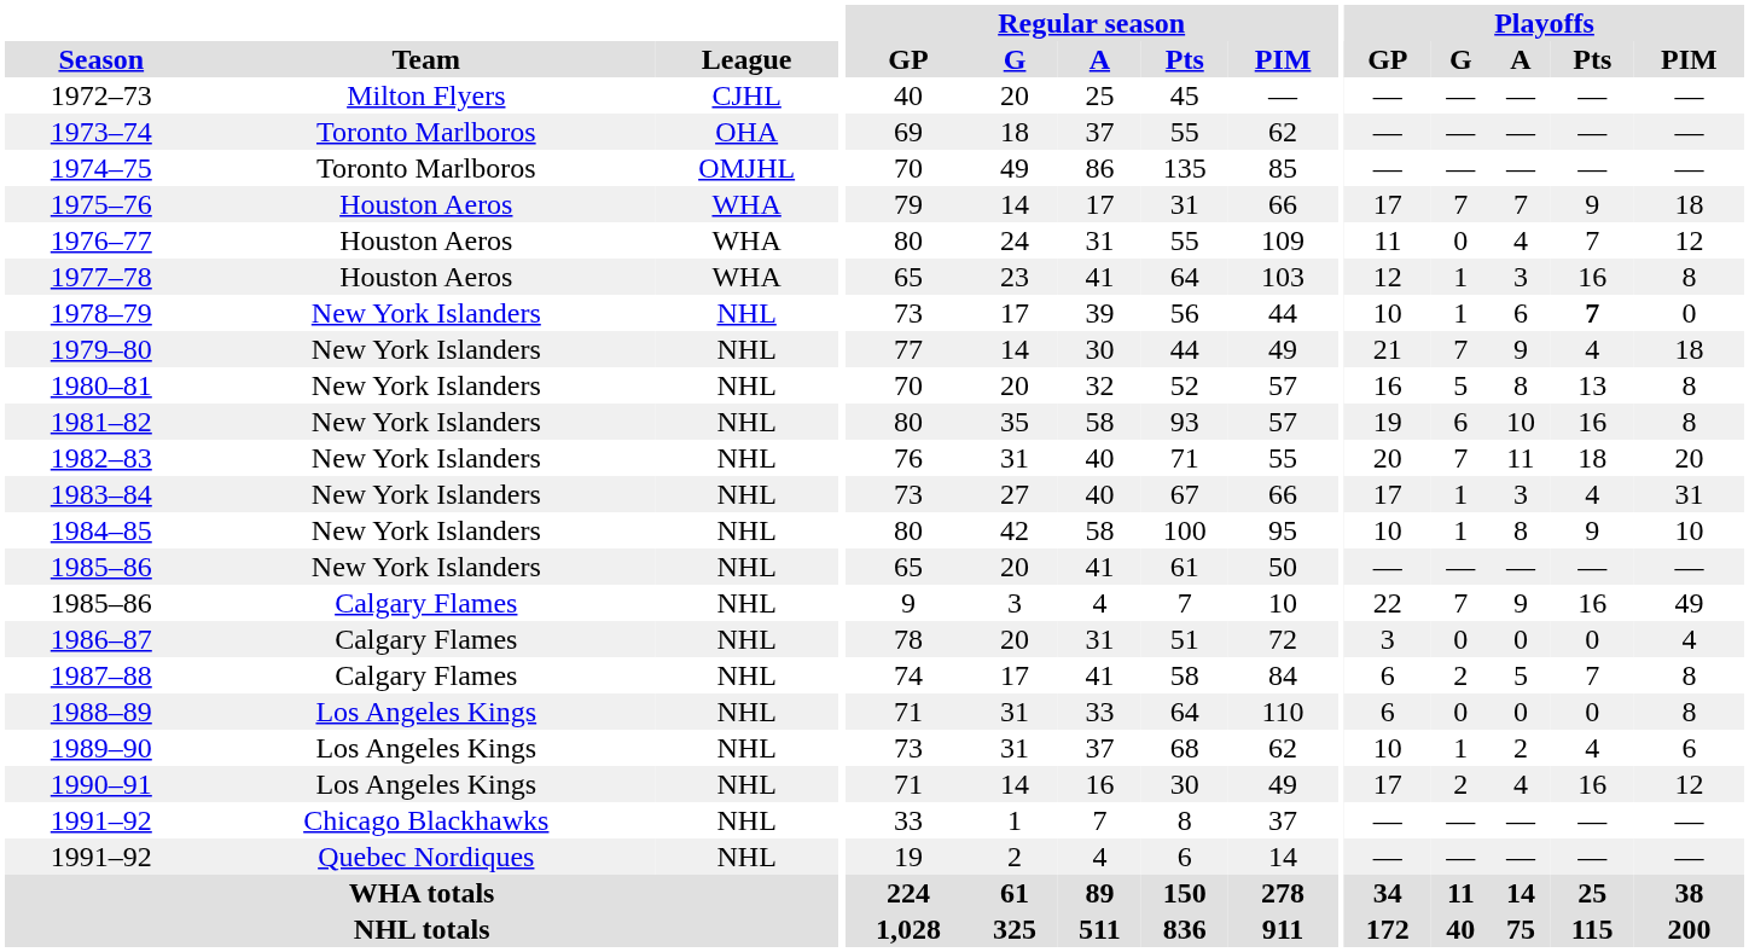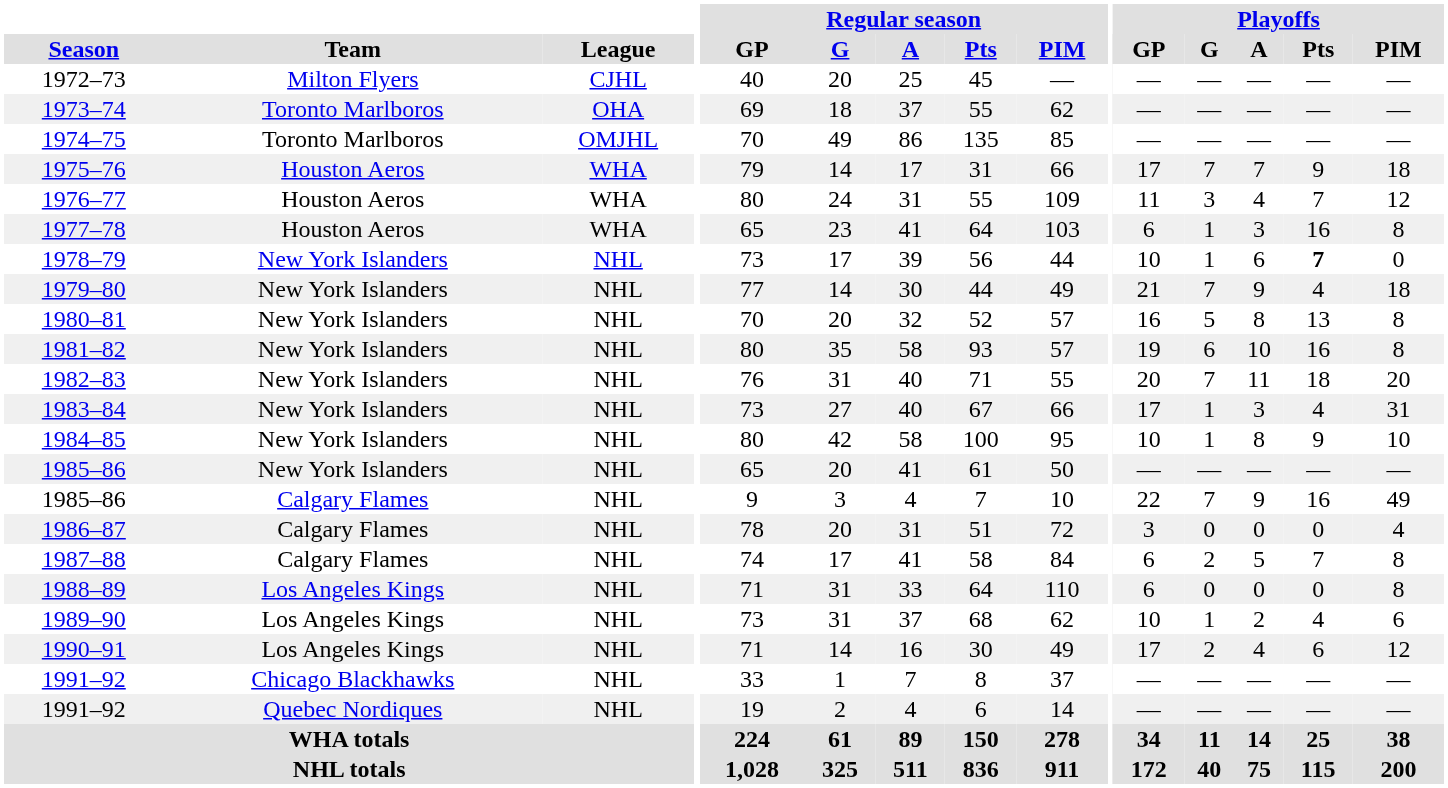 <table border="0" cellpadding="1" cellspacing="0" style="text-align:center; width:60em">
 <tr bgcolor="#e0e0e0">
 <th colspan="3" bgcolor="#ffffff"></th>
 <th rowspan="100" bgcolor="#ffffff"></th>
 <th colspan="5"><a href='#'>Regular season</a></th>
 <th rowspan="100" bgcolor="#ffffff"></th>
 <th colspan="5"><a href='#'>Playoffs</a></th>
 </tr>
 <tr bgcolor="#e0e0e0">
 <th><a href='#'>Season</a></th>
 <th>Team</th>
 <th>League</th>
 <th>GP</th>
 <th><a href='#'>G</a></th>
 <th><a href='#'>A</a></th>
 <th><a href='#'>Pts</a></th>
 <th><a href='#'>PIM</a></th>
 <th>GP</th>
 <th>G</th>
 <th>A</th>
 <th>Pts</th>
 <th>PIM</th>
 </tr>
 <tr>
 <td>1972–73</td>
 <td><a href='#'>Milton Flyers</a></td>
 <td><a href='#'>CJHL</a></td>
 <td>40</td>
 <td>20</td>
 <td>25</td>
 <td>45</td>
 <td>—</td>
 <td>—</td>
 <td>—</td>
 <td>—</td>
 <td>—</td>
 <td>—</td>
 </tr>
 <tr bgcolor="#f0f0f0">
 <td><a href='#'>1973–74</a></td>
 <td><a href='#'>Toronto Marlboros</a></td>
 <td><a href='#'>OHA</a></td>
 <td>69</td>
 <td>18</td>
 <td>37</td>
 <td>55</td>
 <td>62</td>
 <td>—</td>
 <td>—</td>
 <td>—</td>
 <td>—</td>
 <td>—</td>
 </tr>
 <tr>
 <td><a href='#'>1974–75</a></td>
 <td>Toronto Marlboros</td>
 <td><a href='#'>OMJHL</a></td>
 <td>70</td>
 <td>49</td>
 <td>86</td>
 <td>135</td>
 <td>85</td>
 <td>—</td>
 <td>—</td>
 <td>—</td>
 <td>—</td>
 <td>—</td>
 </tr>
 <tr bgcolor="#f0f0f0">
 <td><a href='#'>1975–76</a></td>
 <td><a href='#'>Houston Aeros</a></td>
 <td><a href='#'>WHA</a></td>
 <td>79</td>
 <td>14</td>
 <td>17</td>
 <td>31</td>
 <td>66</td>
 <td>17</td>
 <td>7</td>
 <td>7</td>
 <td>9</td>
 <td>18</td>
 </tr>
 <tr>
 <td><a href='#'>1976–77</a></td>
 <td>Houston Aeros</td>
 <td>WHA</td>
 <td>80</td>
 <td>24</td>
 <td>31</td>
 <td>55</td>
 <td>109</td>
 <td>11</td>
-<td>0</td>
+<td>3</td>
 <td>4</td>
 <td>7</td>
 <td>12</td>
 </tr>
 <tr bgcolor="#f0f0f0">
 <td><a href='#'>1977–78</a></td>
 <td>Houston Aeros</td>
 <td>WHA</td>
 <td>65</td>
 <td>23</td>
 <td>41</td>
 <td>64</td>
 <td>103</td>
-<td>12</td>
+<td>6</td>
 <td>1</td>
 <td>3</td>
 <td>16</td>
 <td>8</td>
 </tr>
 <tr>
 <td><a href='#'>1978–79</a></td>
 <td><a href='#'>New York Islanders</a></td>
 <td><a href='#'>NHL</a></td>
 <td>73</td>
 <td>17</td>
 <td>39</td>
 <td>56</td>
 <td>44</td>
 <td>10</td>
 <td>1</td>
 <td>6</td>
 <td><strong>7</strong></td>
 <td>0</td>
 </tr>
 <tr bgcolor="#f0f0f0">
 <td><a href='#'>1979–80</a></td>
 <td>New York Islanders</td>
 <td>NHL</td>
 <td>77</td>
 <td>14</td>
 <td>30</td>
 <td>44</td>
 <td>49</td>
 <td>21</td>
 <td>7</td>
 <td>9</td>
 <td>4</td>
 <td>18</td>
 </tr>
 <tr>
 <td><a href='#'>1980–81</a></td>
 <td>New York Islanders</td>
 <td>NHL</td>
 <td>70</td>
 <td>20</td>
 <td>32</td>
 <td>52</td>
 <td>57</td>
 <td>16</td>
 <td>5</td>
 <td>8</td>
 <td>13</td>
 <td>8</td>
 </tr>
 <tr bgcolor="#f0f0f0">
 <td><a href='#'>1981–82</a></td>
 <td>New York Islanders</td>
 <td>NHL</td>
 <td>80</td>
 <td>35</td>
 <td>58</td>
 <td>93</td>
 <td>57</td>
 <td>19</td>
 <td>6</td>
 <td>10</td>
 <td>16</td>
 <td>8</td>
 </tr>
 <tr>
 <td><a href='#'>1982–83</a></td>
 <td>New York Islanders</td>
 <td>NHL</td>
 <td>76</td>
 <td>31</td>
 <td>40</td>
 <td>71</td>
 <td>55</td>
 <td>20</td>
 <td>7</td>
 <td>11</td>
 <td>18</td>
 <td>20</td>
 </tr>
 <tr bgcolor="#f0f0f0">
 <td><a href='#'>1983–84</a></td>
 <td>New York Islanders</td>
 <td>NHL</td>
 <td>73</td>
 <td>27</td>
 <td>40</td>
 <td>67</td>
 <td>66</td>
 <td>17</td>
 <td>1</td>
 <td>3</td>
 <td>4</td>
 <td>31</td>
 </tr>
 <tr>
 <td><a href='#'>1984–85</a></td>
 <td>New York Islanders</td>
 <td>NHL</td>
 <td>80</td>
 <td>42</td>
 <td>58</td>
 <td>100</td>
 <td>95</td>
 <td>10</td>
 <td>1</td>
 <td>8</td>
 <td>9</td>
 <td>10</td>
 </tr>
 <tr bgcolor="#f0f0f0">
 <td><a href='#'>1985–86</a></td>
 <td>New York Islanders</td>
 <td>NHL</td>
 <td>65</td>
 <td>20</td>
 <td>41</td>
 <td>61</td>
 <td>50</td>
 <td>—</td>
 <td>—</td>
 <td>—</td>
 <td>—</td>
 <td>—</td>
 </tr>
 <tr>
 <td>1985–86</td>
 <td><a href='#'>Calgary Flames</a></td>
 <td>NHL</td>
 <td>9</td>
 <td>3</td>
 <td>4</td>
 <td>7</td>
 <td>10</td>
 <td>22</td>
 <td>7</td>
 <td>9</td>
 <td>16</td>
 <td>49</td>
 </tr>
 <tr bgcolor="#f0f0f0">
 <td><a href='#'>1986–87</a></td>
 <td>Calgary Flames</td>
 <td>NHL</td>
 <td>78</td>
 <td>20</td>
 <td>31</td>
 <td>51</td>
 <td>72</td>
 <td>3</td>
 <td>0</td>
 <td>0</td>
 <td>0</td>
 <td>4</td>
 </tr>
 <tr>
 <td><a href='#'>1987–88</a></td>
 <td>Calgary Flames</td>
 <td>NHL</td>
 <td>74</td>
 <td>17</td>
 <td>41</td>
 <td>58</td>
 <td>84</td>
 <td>6</td>
 <td>2</td>
 <td>5</td>
 <td>7</td>
 <td>8</td>
 </tr>
 <tr bgcolor="#f0f0f0">
 <td><a href='#'>1988–89</a></td>
 <td><a href='#'>Los Angeles Kings</a></td>
 <td>NHL</td>
 <td>71</td>
 <td>31</td>
 <td>33</td>
 <td>64</td>
 <td>110</td>
 <td>6</td>
 <td>0</td>
 <td>0</td>
 <td>0</td>
 <td>8</td>
 </tr>
 <tr>
 <td><a href='#'>1989–90</a></td>
 <td>Los Angeles Kings</td>
 <td>NHL</td>
 <td>73</td>
 <td>31</td>
 <td>37</td>
 <td>68</td>
 <td>62</td>
 <td>10</td>
 <td>1</td>
 <td>2</td>
 <td>4</td>
 <td>6</td>
 </tr>
 <tr bgcolor="#f0f0f0">
 <td><a href='#'>1990–91</a></td>
 <td>Los Angeles Kings</td>
 <td>NHL</td>
 <td>71</td>
 <td>14</td>
 <td>16</td>
 <td>30</td>
 <td>49</td>
 <td>17</td>
 <td>2</td>
 <td>4</td>
-<td>16</td>
+<td>6</td>
 <td>12</td>
 </tr>
 <tr>
 <td><a href='#'>1991–92</a></td>
 <td><a href='#'>Chicago Blackhawks</a></td>
 <td>NHL</td>
 <td>33</td>
 <td>1</td>
 <td>7</td>
 <td>8</td>
 <td>37</td>
 <td>—</td>
 <td>—</td>
 <td>—</td>
 <td>—</td>
 <td>—</td>
 </tr>
 <tr bgcolor="#f0f0f0">
 <td>1991–92</td>
 <td><a href='#'>Quebec Nordiques</a></td>
 <td>NHL</td>
 <td>19</td>
 <td>2</td>
 <td>4</td>
 <td>6</td>
 <td>14</td>
 <td>—</td>
 <td>—</td>
 <td>—</td>
 <td>—</td>
 <td>—</td>
 </tr>
 <tr bgcolor="#e0e0e0">
 <th colspan="3">WHA totals</th>
 <th>224</th>
 <th>61</th>
 <th>89</th>
 <th>150</th>
 <th>278</th>
 <th>34</th>
 <th>11</th>
 <th>14</th>
 <th>25</th>
 <th>38</th>
 </tr>
 <tr bgcolor="#e0e0e0">
 <th colspan="3">NHL totals</th>
 <th>1,028</th>
 <th>325</th>
 <th>511</th>
 <th>836</th>
 <th>911</th>
 <th>172</th>
 <th>40</th>
 <th>75</th>
 <th>115</th>
 <th>200</th>
 </tr>
 </table>
